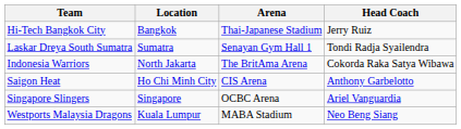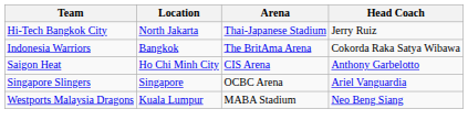 <table class=wikitable>
 <tr>
 <th>Team</th>
 <th>Location</th>
 <th>Arena</th>
 <th>Head Coach</th>
 </tr>
 <tr>
 <td><a href='#'>Hi-Tech Bangkok City</a></td>
-<td><a href='#'>Bangkok</a></td>
+<td><a href='#'>North Jakarta</a></td>
 <td><a href='#'>Thai-Japanese Stadium</a></td>
 <td> Jerry Ruiz</td>
 </tr>
 <tr>
-<td><a href='#'>Laskar Dreya South Sumatra</a></td>
-<td><a href='#'>Sumatra</a></td>
-<td><a href='#'>Senayan Gym Hall 1</a></td>
-<td> Tondi Radja Syailendra</td>
-</tr>
-<tr>
 <td><a href='#'>Indonesia Warriors</a></td>
-<td><a href='#'>North Jakarta</a></td>
+<td><a href='#'>Bangkok</a></td>
 <td><a href='#'>The BritAma Arena</a></td>
 <td> Cokorda Raka Satya Wibawa</td>
 </tr>
 <tr>
 <td><a href='#'>Saigon Heat</a></td>
 <td><a href='#'>Ho Chi Minh City</a></td>
 <td><a href='#'>CIS Arena</a></td>
 <td> <a href='#'>Anthony Garbelotto</a></td>
 </tr>
 <tr>
 <td><a href='#'>Singapore Slingers</a></td>
 <td><a href='#'>Singapore</a></td>
 <td>OCBC Arena</td>
 <td> <a href='#'>Ariel Vanguardia</a></td>
 </tr>
 <tr>
 <td><a href='#'>Westports Malaysia Dragons</a></td>
 <td><a href='#'>Kuala Lumpur</a></td>
 <td>MABA Stadium</td>
 <td> <a href='#'>Neo Beng Siang</a></td>
 </tr>
 </table>
